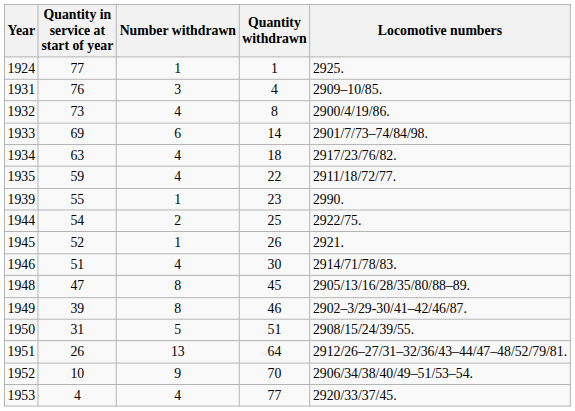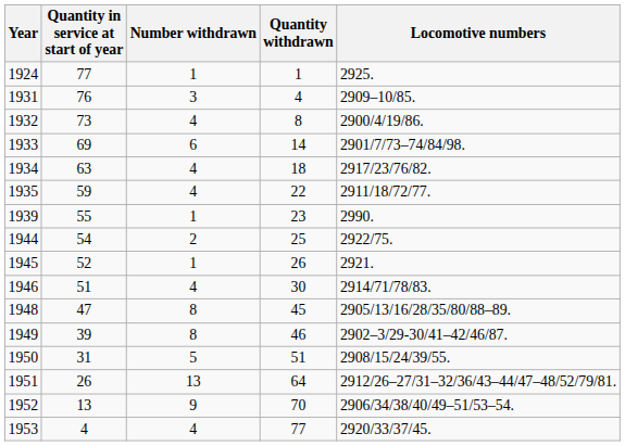 <table class="wikitable" style=text-align:center>
 <tr>
 <th>Year</th>
 <th>Quantity in<br>service at<br>start of year</th>
 <th>Number withdrawn</th>
 <th>Quantity<br>withdrawn</th>
 <th>Locomotive numbers</th>
 </tr>
 <tr>
 <td>1924</td>
 <td>77</td>
 <td>1</td>
 <td>1</td>
 <td align=left>2925.</td>
 </tr>
 <tr>
 <td>1931</td>
 <td>76</td>
 <td>3</td>
 <td>4</td>
 <td align=left>2909–10/85.</td>
 </tr>
 <tr>
 <td>1932</td>
 <td>73</td>
 <td>4</td>
 <td>8</td>
 <td align=left>2900/4/19/86.</td>
 </tr>
 <tr>
 <td>1933</td>
 <td>69</td>
 <td>6</td>
 <td>14</td>
 <td align=left>2901/7/73–74/84/98.</td>
 </tr>
 <tr>
 <td>1934</td>
 <td>63</td>
 <td>4</td>
 <td>18</td>
 <td align=left>2917/23/76/82.</td>
 </tr>
 <tr>
 <td>1935</td>
 <td>59</td>
 <td>4</td>
 <td>22</td>
 <td align=left>2911/18/72/77.</td>
 </tr>
 <tr>
 <td>1939</td>
 <td>55</td>
 <td>1</td>
 <td>23</td>
 <td align=left>2990.</td>
 </tr>
 <tr>
 <td>1944</td>
 <td>54</td>
 <td>2</td>
 <td>25</td>
 <td align=left>2922/75.</td>
 </tr>
 <tr>
 <td>1945</td>
 <td>52</td>
 <td>1</td>
 <td>26</td>
 <td align=left>2921.</td>
 </tr>
 <tr>
 <td>1946</td>
 <td>51</td>
 <td>4</td>
 <td>30</td>
 <td align=left>2914/71/78/83.</td>
 </tr>
 <tr>
 <td>1948</td>
 <td>47</td>
 <td>8</td>
 <td>45</td>
 <td align=left>2905/13/16/28/35/80/88–89.</td>
 </tr>
 <tr>
 <td>1949</td>
 <td>39</td>
 <td>8</td>
 <td>46</td>
 <td align=left>2902–3/29-30/41–42/46/87.</td>
 </tr>
 <tr>
 <td>1950</td>
 <td>31</td>
 <td>5</td>
 <td>51</td>
 <td align=left>2908/15/24/39/55.</td>
 </tr>
 <tr>
 <td>1951</td>
 <td>26</td>
 <td>13</td>
 <td>64</td>
 <td align=left>2912/26–27/31–32/36/43–44/47–48/52/79/81.</td>
 </tr>
 <tr>
 <td>1952</td>
-<td>10</td>
+<td>13</td>
 <td>9</td>
 <td>70</td>
 <td align=left>2906/34/38/40/49–51/53–54.</td>
 </tr>
 <tr>
 <td>1953</td>
 <td>4</td>
 <td>4</td>
 <td>77</td>
 <td align=left>2920/33/37/45.</td>
 </tr>
 </table>
